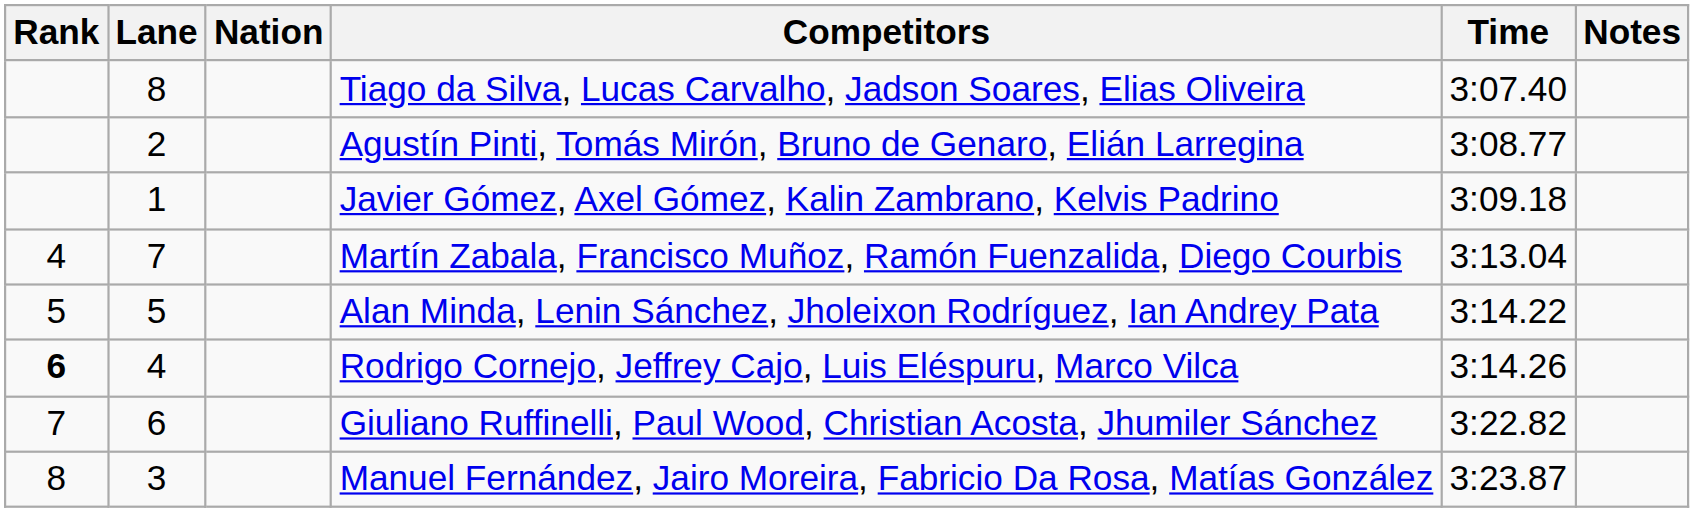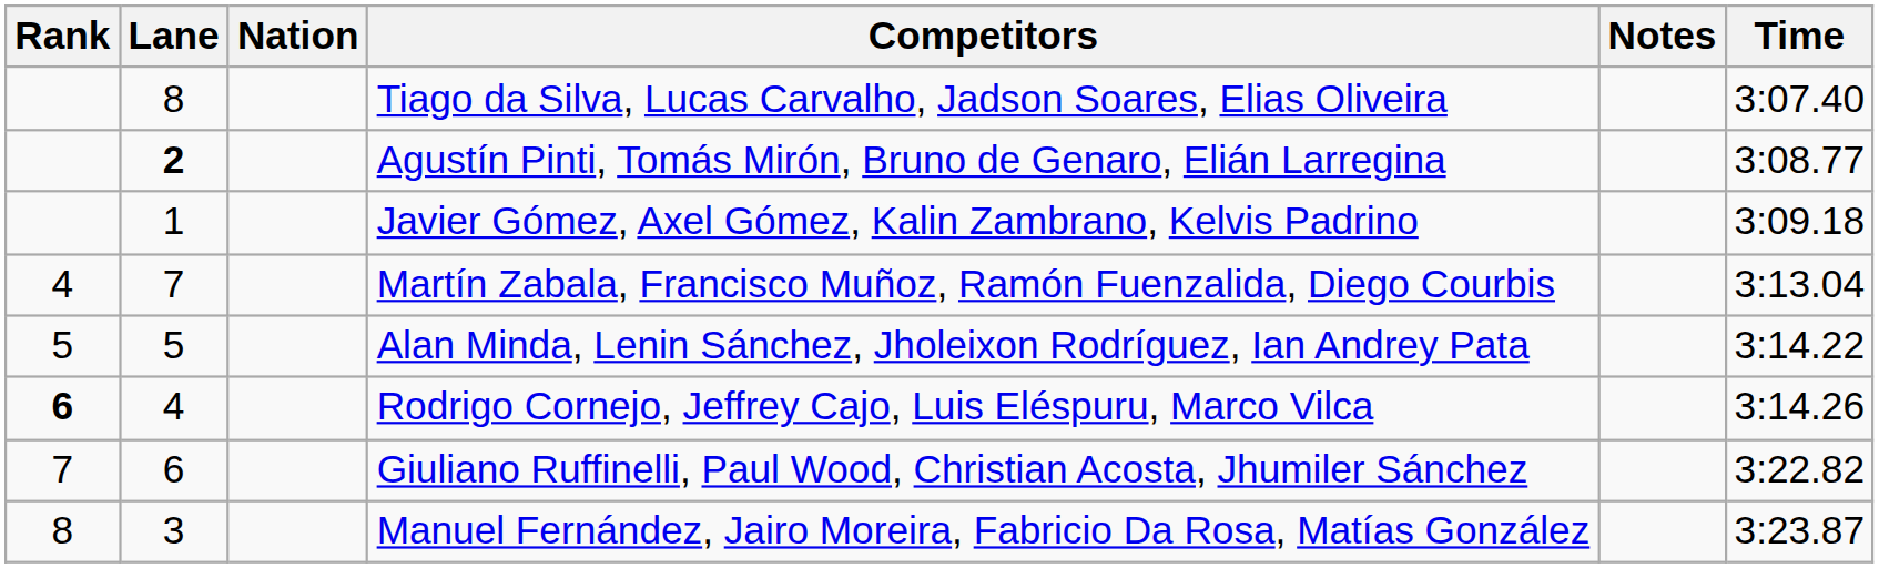 <table class="wikitable sortable" style="text-align:center">
 <tr>
 <th>Rank</th>
 <th>Lane</th>
 <th>Nation</th>
 <th>Competitors</th>
+<th>Notes</th>
 <th>Time</th>
-<th>Notes</th>
 </tr>
 <tr>
 <td></td>
 <td>8</td>
 <td align=left></td>
 <td align=left><a href='#'>Tiago da Silva</a>, <a href='#'>Lucas Carvalho</a>, <a href='#'>Jadson Soares</a>, <a href='#'>Elias Oliveira</a></td>
+<td></td>
 <td>3:07.40</td>
-<td></td>
 </tr>
 <tr>
 <td></td>
-<td>2</td>
+<td><strong>2</strong></td>
 <td align=left></td>
 <td align=left><a href='#'>Agustín Pinti</a>, <a href='#'>Tomás Mirón</a>, <a href='#'>Bruno de Genaro</a>, <a href='#'>Elián Larregina</a></td>
+<td></td>
 <td>3:08.77</td>
-<td></td>
 </tr>
 <tr>
 <td></td>
 <td>1</td>
 <td align=left></td>
 <td align=left><a href='#'>Javier Gómez</a>, <a href='#'>Axel Gómez</a>, <a href='#'>Kalin Zambrano</a>, <a href='#'>Kelvis Padrino</a></td>
+<td></td>
 <td>3:09.18</td>
-<td></td>
 </tr>
 <tr>
 <td>4</td>
 <td>7</td>
 <td align=left></td>
 <td align=left><a href='#'>Martín Zabala</a>, <a href='#'>Francisco Muñoz</a>, <a href='#'>Ramón Fuenzalida</a>, <a href='#'>Diego Courbis</a></td>
+<td></td>
 <td>3:13.04</td>
-<td></td>
 </tr>
 <tr>
 <td>5</td>
 <td>5</td>
 <td align=left></td>
 <td align=left><a href='#'>Alan Minda</a>, <a href='#'>Lenin Sánchez</a>, <a href='#'>Jholeixon Rodríguez</a>, <a href='#'>Ian Andrey Pata</a></td>
+<td></td>
 <td>3:14.22</td>
-<td></td>
 </tr>
 <tr>
 <td><strong>6</strong></td>
 <td>4</td>
 <td align=left></td>
 <td align=left><a href='#'>Rodrigo Cornejo</a>, <a href='#'>Jeffrey  Cajo</a>, <a href='#'>Luis Eléspuru</a>, <a href='#'>Marco Vilca</a></td>
+<td></td>
 <td>3:14.26</td>
-<td></td>
 </tr>
 <tr>
 <td>7</td>
 <td>6</td>
 <td align=left></td>
 <td align=left><a href='#'>Giuliano Ruffinelli</a>, <a href='#'>Paul Wood</a>, <a href='#'>Christian Acosta</a>, <a href='#'>Jhumiler Sánchez</a></td>
+<td></td>
 <td>3:22.82</td>
-<td></td>
 </tr>
 <tr>
 <td>8</td>
 <td>3</td>
 <td align=left></td>
 <td align=left><a href='#'>Manuel Fernández</a>, <a href='#'>Jairo Moreira</a>, <a href='#'>Fabricio Da Rosa</a>, <a href='#'>Matías González</a></td>
+<td></td>
 <td>3:23.87</td>
-<td></td>
 </tr>
 </table>
